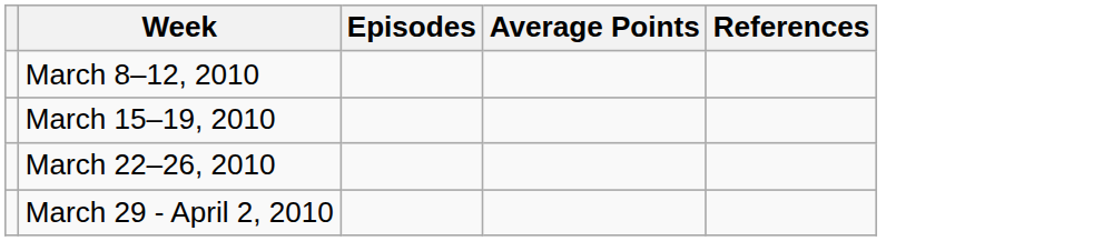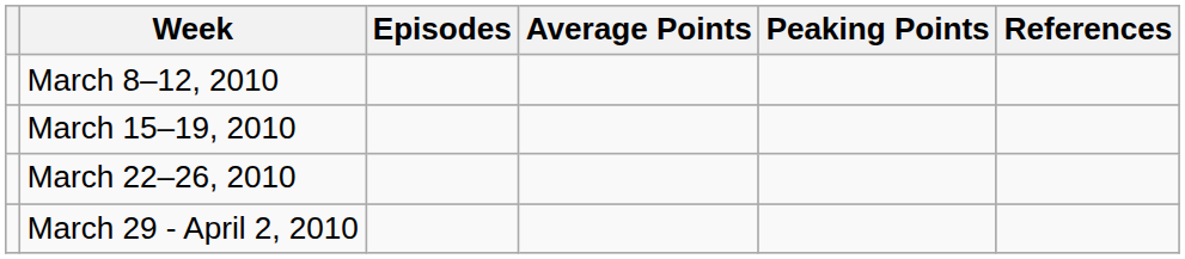 <table class="wikitable">
 <tr>
 <th></th>
 <th>Week</th>
 <th>Episodes</th>
 <th>Average Points</th>
+<th>Peaking Points</th>
 <th>References</th>
 </tr>
 <tr>
 <td></td>
 <td>March 8–12, 2010</td>
+<td></td>
 <td></td>
 <td></td>
 <td></td>
 </tr>
 <tr>
 <td></td>
 <td>March 15–19, 2010</td>
 <td></td>
 <td></td>
 <td></td>
+<td></td>
 </tr>
 <tr>
 <td></td>
 <td>March 22–26, 2010</td>
+<td></td>
 <td></td>
 <td></td>
 <td></td>
 </tr>
 <tr>
 <td></td>
 <td>March 29 - April 2, 2010</td>
 <td></td>
 <td></td>
 <td></td>
+<td></td>
 </tr>
 </table>
